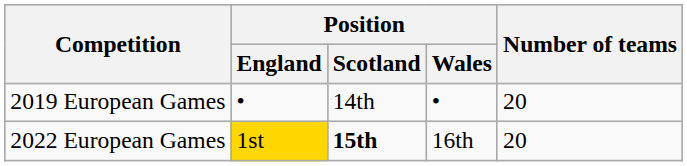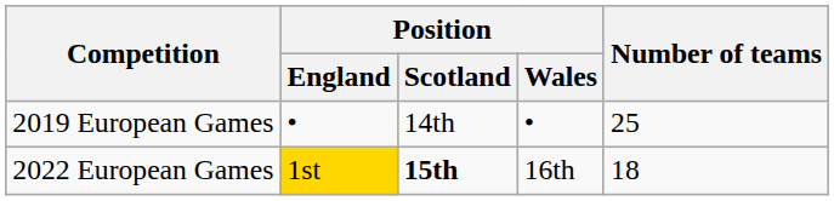 <table class="wikitable" style="font-size:90%">
 <tr>
 <th rowspan="2">Competition</th>
 <th colspan="3">Position</th>
 <th rowspan="2">Number of teams</th>
 </tr>
 <tr>
 <th> England</th>
 <th> Scotland</th>
 <th> Wales</th>
 </tr>
 <tr>
 <td> 2019 European Games</td>
 <td>•</td>
 <td>14th</td>
 <td>•</td>
-<td>20</td>
+<td>25</td>
 </tr>
 <tr>
 <td> 2022 European Games</td>
 <td style="background: gold">1st</td>
 <td><strong>15th</strong></td>
 <td>16th</td>
-<td>20</td>
+<td>18</td>
 </tr>
 </table>
